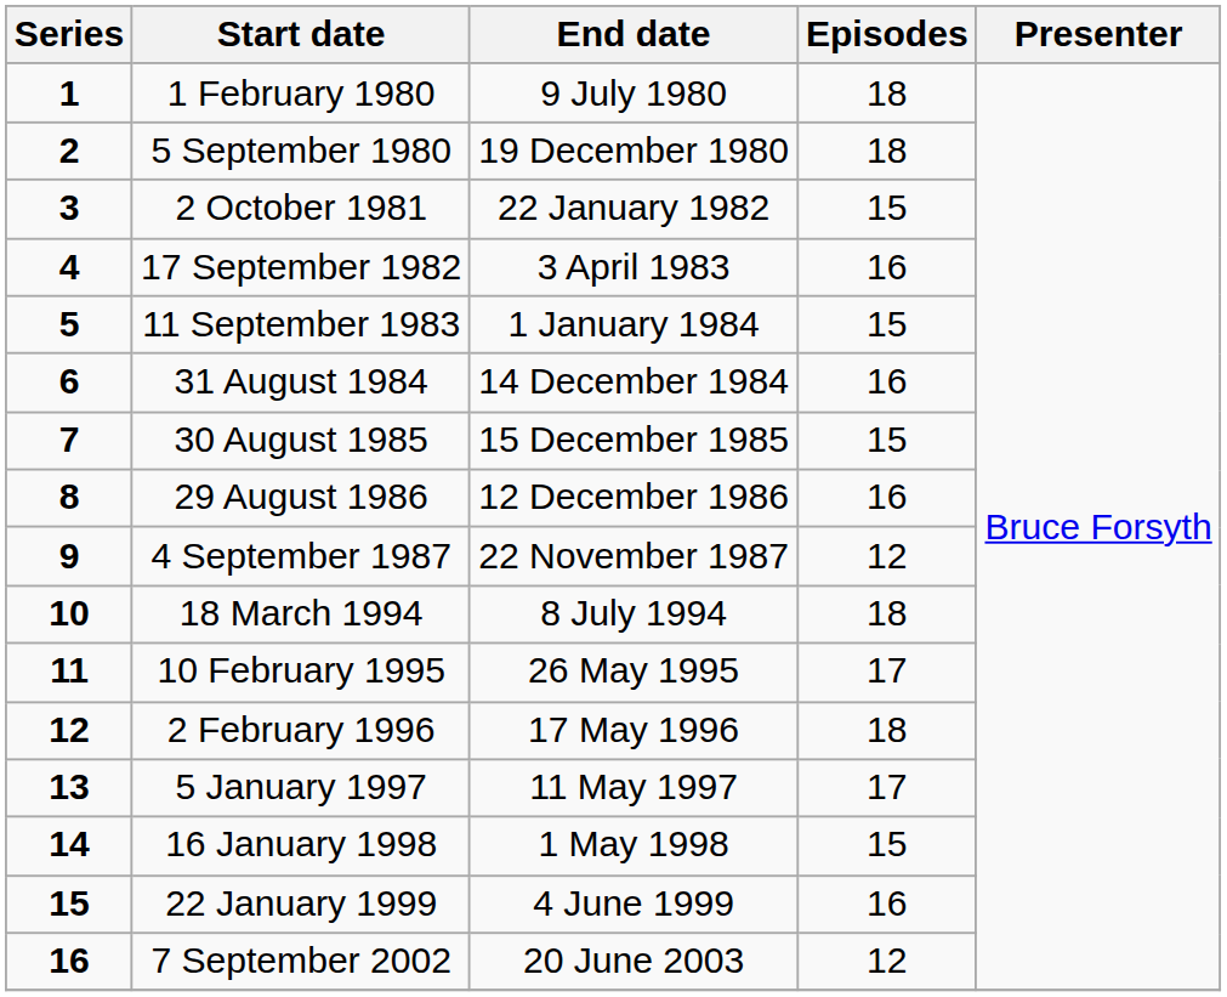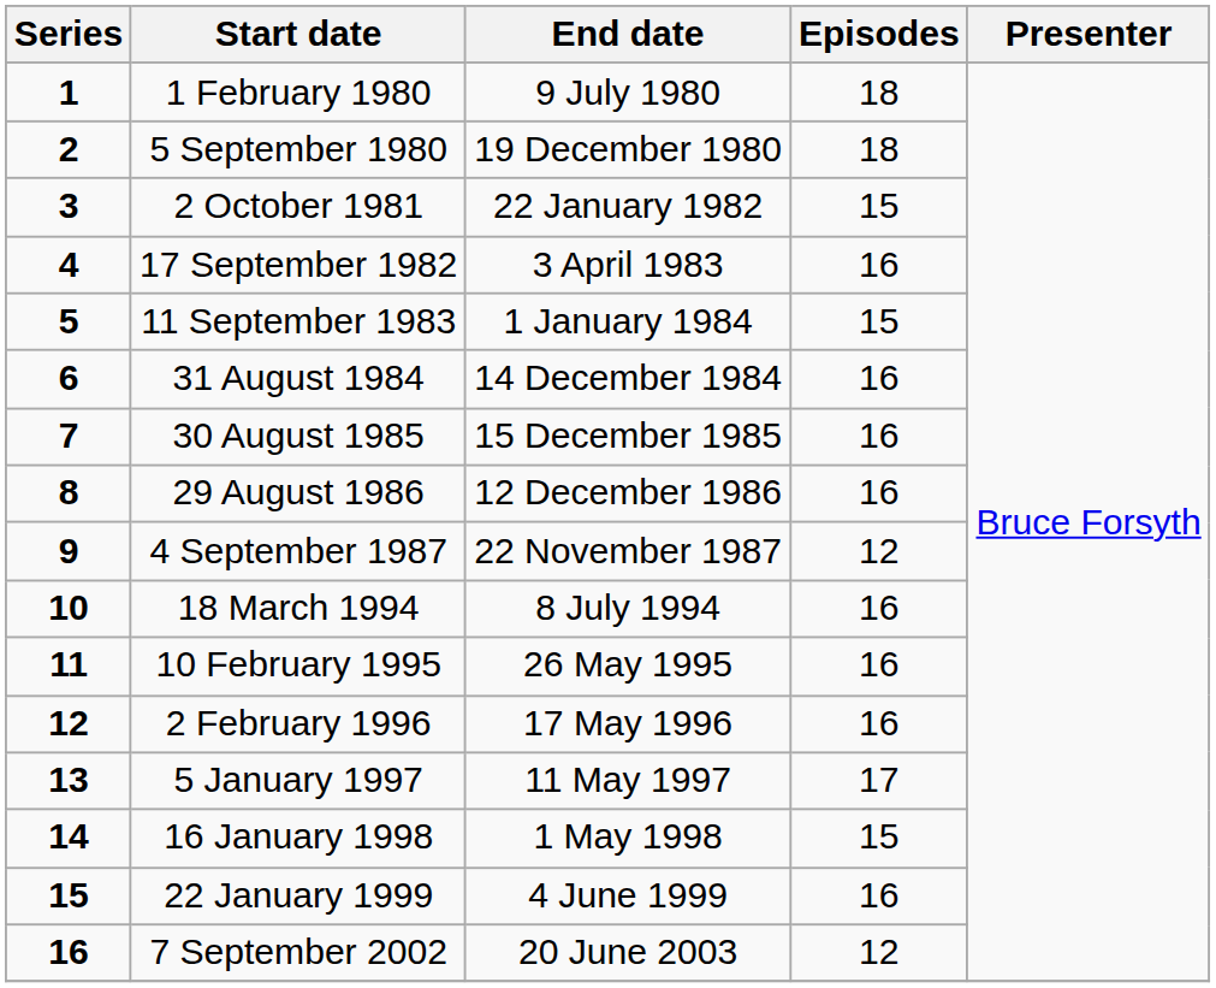 <table class="wikitable" style="text-align:center;">
 <tr>
 <th>Series</th>
 <th>Start date</th>
 <th>End date</th>
 <th>Episodes</th>
 <th>Presenter</th>
 </tr>
 <tr>
 <td><strong>1</strong></td>
 <td>1 February 1980</td>
 <td>9 July 1980</td>
 <td>18</td>
 <td rowspan="16"><a href='#'>Bruce Forsyth</a></td>
 </tr>
 <tr>
 <td><strong>2</strong></td>
 <td>5 September 1980</td>
 <td>19 December 1980</td>
 <td>18</td>
 </tr>
 <tr>
 <td><strong>3</strong></td>
 <td>2 October 1981</td>
 <td>22 January 1982</td>
 <td>15</td>
 </tr>
 <tr>
 <td><strong>4</strong></td>
 <td>17 September 1982</td>
 <td>3 April 1983</td>
 <td>16</td>
 </tr>
 <tr>
 <td><strong>5</strong></td>
 <td>11 September 1983</td>
 <td>1 January 1984</td>
 <td>15</td>
 </tr>
 <tr>
 <td><strong>6</strong></td>
 <td>31 August 1984</td>
 <td>14 December 1984</td>
 <td>16</td>
 </tr>
 <tr>
 <td><strong>7</strong></td>
 <td>30 August 1985</td>
 <td>15 December 1985</td>
-<td>15</td>
+<td>16</td>
 </tr>
 <tr>
 <td><strong>8</strong></td>
 <td>29 August 1986</td>
 <td>12 December 1986</td>
 <td>16</td>
 </tr>
 <tr>
 <td><strong>9</strong></td>
 <td>4 September 1987</td>
 <td>22 November 1987</td>
 <td>12</td>
 </tr>
 <tr>
 <td><strong>10</strong></td>
 <td>18 March 1994</td>
 <td>8 July 1994</td>
-<td>18</td>
+<td>16</td>
 </tr>
 <tr>
 <td><strong>11</strong></td>
 <td>10 February 1995</td>
 <td>26 May 1995</td>
-<td>17</td>
+<td>16</td>
 </tr>
 <tr>
 <td><strong>12</strong></td>
 <td>2 February 1996</td>
 <td>17 May 1996</td>
-<td>18</td>
+<td>16</td>
 </tr>
 <tr>
 <td><strong>13</strong></td>
 <td>5 January 1997</td>
 <td>11 May 1997</td>
 <td>17</td>
 </tr>
 <tr>
 <td><strong>14</strong></td>
 <td>16 January 1998</td>
 <td>1 May 1998</td>
 <td>15</td>
 </tr>
 <tr>
 <td><strong>15</strong></td>
 <td>22 January 1999</td>
 <td>4 June 1999</td>
 <td>16</td>
 </tr>
 <tr>
 <td><strong>16</strong></td>
 <td>7 September 2002</td>
 <td>20 June 2003</td>
 <td>12</td>
 </tr>
 <tr>
 </tr>
 </table>
